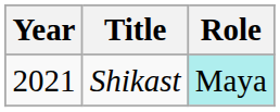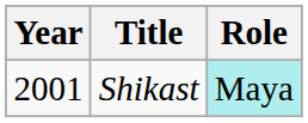 <table class="wikitable sortable plainrowheaders">
 <tr style="text-align:center;">
 <th scope="col">Year</th>
 <th scope="col">Title</th>
 <th scope="col">Role</th>
 </tr>
 <tr>
-<td>2021</td>
+<td>2001</td>
 <td><em>Shikast</em></td>
 <td style="background: paleturquoise;">Maya</td>
 </tr>
 </table>
